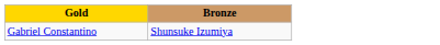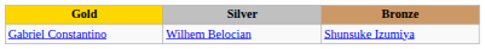 <table class="wikitable" style="text-align:left">
 <tr align="center">
 <td width=200 bgcolor=gold><strong>Gold</strong></td>
+<td width=200 bgcolor=silver><strong>Silver</strong></td>
 <td width=200 bgcolor=CC9966><strong>Bronze</strong></td>
 </tr>
 <tr>
 <td><a href='#'>Gabriel Constantino</a><br></td>
+<td><a href='#'>Wilhem Belocian</a><br></td>
 <td><a href='#'>Shunsuke Izumiya</a><br></td>
 </tr>
 </table>
